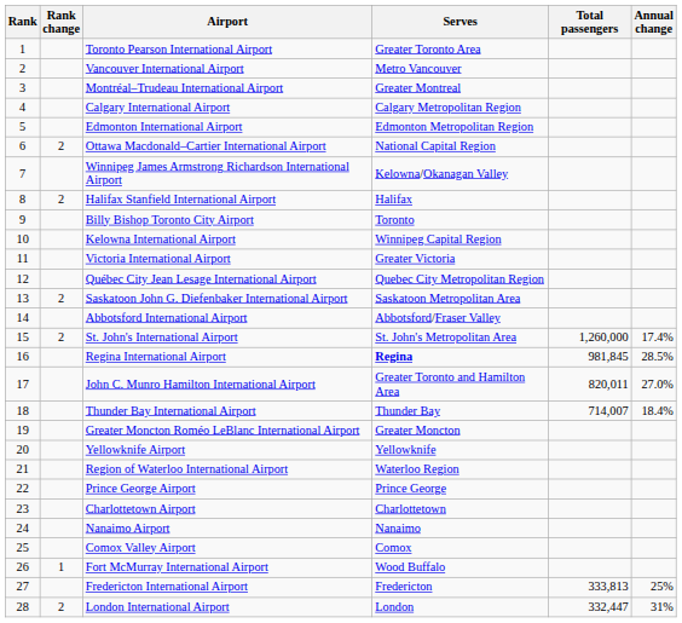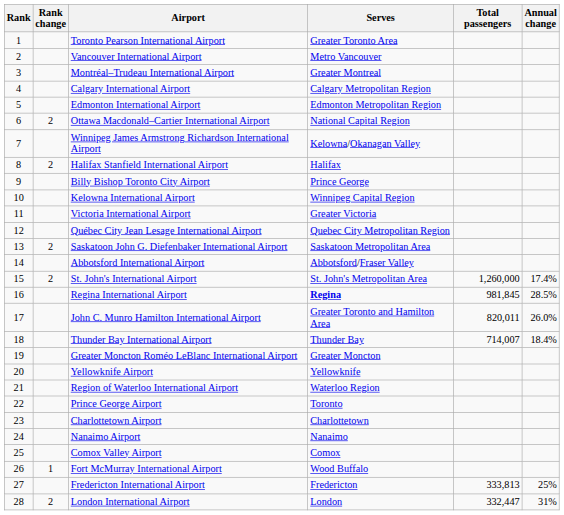 <table class="wikitable sortable">
 <tr>
 <th>Rank</th>
 <th>Rank<br>change</th>
 <th>Airport</th>
 <th>Serves</th>
 <th style="width:100px">Total<br>passengers</th>
 <th>Annual<br>change</th>
 </tr>
 <tr>
 <td style="text-align:center;">1</td>
 <td style="text-align:center;"></td>
 <td><a href='#'>Toronto Pearson International Airport</a></td>
 <td><a href='#'>Greater Toronto Area</a></td>
 <td style="text-align:right;"></td>
 <td style="text-align:right;"> </td>
 </tr>
 <tr>
 <td style="text-align:center;">2</td>
 <td style="text-align:center;"></td>
 <td><a href='#'>Vancouver International Airport</a></td>
 <td><a href='#'>Metro Vancouver</a></td>
 <td style="text-align:right;"></td>
 <td style="text-align:right;"> </td>
 </tr>
 <tr>
 <td style="text-align:center;">3</td>
 <td style="text-align:center;"></td>
 <td><a href='#'>Montréal–Trudeau International Airport</a></td>
 <td><a href='#'>Greater Montreal</a></td>
 <td style="text-align:right;"></td>
 <td style="text-align:right;"> </td>
 </tr>
 <tr>
 <td style="text-align:center;">4</td>
 <td style="text-align:center;"></td>
 <td><a href='#'>Calgary International Airport</a></td>
 <td><a href='#'>Calgary Metropolitan Region</a></td>
 <td style="text-align:right;"></td>
 <td style="text-align:right;"> </td>
 </tr>
 <tr>
 <td style="text-align:center;">5</td>
 <td style="text-align:center;"></td>
 <td><a href='#'>Edmonton International Airport</a></td>
 <td><a href='#'>Edmonton Metropolitan Region</a></td>
 <td style="text-align:right;"></td>
 <td style="text-align:right;"> </td>
 </tr>
 <tr>
 <td style="text-align:center;">6</td>
 <td style="text-align:center;">2</td>
 <td><a href='#'>Ottawa Macdonald–Cartier International Airport</a></td>
 <td><a href='#'>National Capital Region</a></td>
 <td style="text-align:right;"></td>
 <td style="text-align:right;"> </td>
 </tr>
 <tr>
 <td style="text-align:center;">7</td>
 <td style="text-align:center;"></td>
 <td><a href='#'>Winnipeg James Armstrong Richardson International Airport</a></td>
 <td><a href='#'>Kelowna</a>/<a href='#'>Okanagan Valley</a></td>
 <td style="text-align:right;"></td>
 <td style="text-align:right;"> </td>
 </tr>
 <tr>
 <td style="text-align:center;">8</td>
 <td style="text-align:center;">2</td>
 <td><a href='#'>Halifax Stanfield International Airport</a></td>
 <td><a href='#'>Halifax</a></td>
 <td style="text-align:right;"></td>
 <td style="text-align:right;"> </td>
 </tr>
 <tr>
 <td style="text-align:center;">9</td>
 <td style="text-align:center;"></td>
 <td><a href='#'>Billy Bishop Toronto City Airport</a></td>
-<td><a href='#'>Toronto</a></td>
+<td><a href='#'>Prince George</a></td>
 <td style="text-align:right;"></td>
 <td style="text-align:right;"> </td>
 </tr>
 <tr>
 <td style="text-align:center;">10</td>
 <td style="text-align:center;"></td>
 <td><a href='#'>Kelowna International Airport</a></td>
 <td><a href='#'>Winnipeg Capital Region</a></td>
 <td style="text-align:right;"></td>
 <td style="text-align:right;"> </td>
 </tr>
 <tr>
 <td style="text-align:center;">11</td>
 <td style="text-align:center;"></td>
 <td><a href='#'>Victoria International Airport</a></td>
 <td><a href='#'>Greater Victoria</a></td>
 <td style="text-align:right;"></td>
 <td style="text-align:right;"> </td>
 </tr>
 <tr>
 <td style="text-align:center;">12</td>
 <td style="text-align:center;"></td>
 <td><a href='#'>Québec City Jean Lesage International Airport</a></td>
 <td><a href='#'> Quebec City Metropolitan Region</a></td>
 <td style="text-align:right;"></td>
 <td style="text-align:right;"> </td>
 </tr>
 <tr>
 <td style="text-align:center;">13</td>
 <td style="text-align:center;">2</td>
 <td><a href='#'>Saskatoon John G. Diefenbaker International Airport</a></td>
 <td><a href='#'> Saskatoon Metropolitan Area</a></td>
 <td style="text-align:right;"></td>
 <td style="text-align:right;"> </td>
 </tr>
 <tr>
 <td style="text-align:center;">14</td>
 <td style="text-align:center;"></td>
 <td><a href='#'>Abbotsford International Airport</a></td>
 <td><a href='#'>Abbotsford</a>/<a href='#'>Fraser Valley</a></td>
 <td style="text-align:right;"></td>
 <td style="text-align:right;"> </td>
 </tr>
 <tr>
 <td style="text-align:center;">15</td>
 <td style="text-align:center;">2</td>
 <td><a href='#'>St. John's International Airport</a></td>
 <td><a href='#'> St. John's Metropolitan Area</a></td>
 <td style="text-align:right;">1,260,000</td>
 <td style="text-align:right;">17.4% </td>
 </tr>
 <tr>
 <td style="text-align:center;">16</td>
 <td style="text-align:center;"></td>
 <td><a href='#'>Regina International Airport</a></td>
 <td><strong><a href='#'>Regina</a></strong></td>
 <td style="text-align:right;">981,845</td>
 <td style="text-align:right;">28.5% </td>
 </tr>
 <tr>
 <td style="text-align:center;">17</td>
 <td style="text-align:center;"></td>
 <td><a href='#'>John C. Munro Hamilton International Airport</a></td>
 <td><a href='#'>Greater Toronto and Hamilton Area</a></td>
 <td style="text-align:right;">820,011</td>
-<td style="text-align:right;"> 27.0% </td>
+<td style="text-align:right;"> 26.0% </td>
 </tr>
 <tr>
 <td style="text-align:center;">18</td>
 <td style="text-align:center;"></td>
 <td><a href='#'>Thunder Bay International Airport</a></td>
 <td><a href='#'>Thunder Bay</a></td>
 <td style="text-align:right;">714,007</td>
 <td style="text-align:right;">18.4% </td>
 </tr>
 <tr>
 <td style="text-align:center;">19</td>
 <td style="text-align:center;"></td>
 <td><a href='#'>Greater Moncton Roméo LeBlanc International Airport</a></td>
 <td><a href='#'>Greater Moncton</a></td>
 <td style="text-align:right;"></td>
 <td style="text-align:right;"> </td>
 </tr>
 <tr>
 <td style="text-align:center;">20</td>
 <td style="text-align:center;"></td>
 <td><a href='#'>Yellowknife Airport</a></td>
 <td><a href='#'>Yellowknife</a></td>
 <td style="text-align:right;"></td>
 <td style="text-align:right;"> </td>
 </tr>
 <tr>
 <td style="text-align:center;">21</td>
 <td style="text-align:center;"></td>
 <td><a href='#'>Region of Waterloo International Airport</a></td>
 <td><a href='#'>Waterloo Region</a></td>
 <td style="text-align:right;"></td>
 <td style="text-align:right;"> </td>
 </tr>
 <tr>
 <td style="text-align:center;">22</td>
 <td style="text-align:center;"></td>
 <td><a href='#'>Prince George Airport</a></td>
-<td><a href='#'>Prince George</a></td>
+<td><a href='#'>Toronto</a></td>
 <td style="text-align:right;"></td>
 <td style="text-align:right;"> </td>
 </tr>
 <tr>
 <td style="text-align:center;">23</td>
 <td style="text-align:center;"></td>
 <td><a href='#'>Charlottetown Airport</a></td>
 <td><a href='#'>Charlottetown</a></td>
 <td style="text-align:right;"></td>
 <td style="text-align:right;"> </td>
 </tr>
 <tr>
 <td style="text-align:center;">24</td>
 <td style="text-align:center;"></td>
 <td><a href='#'>Nanaimo Airport</a></td>
 <td><a href='#'>Nanaimo</a></td>
 <td style="text-align:right;"></td>
 <td style="text-align:right;"></td>
 </tr>
 <tr>
 <td style="text-align:center;">25</td>
 <td style="text-align:center;"></td>
 <td><a href='#'>Comox Valley Airport</a></td>
 <td><a href='#'>Comox</a></td>
 <td style="text-align:right;"></td>
 <td style="text-align:right;"> </td>
 </tr>
 <tr>
 <td style="text-align:center;">26</td>
 <td style="text-align:center;">1</td>
 <td><a href='#'>Fort McMurray International Airport</a></td>
 <td><a href='#'> Wood Buffalo</a></td>
 <td style="text-align:right;"></td>
 <td style="text-align:right;"> </td>
 </tr>
 <tr>
 <td style="text-align:center;">27</td>
 <td style="text-align:center;"></td>
 <td><a href='#'>Fredericton International Airport</a></td>
 <td><a href='#'>Fredericton</a></td>
 <td style="text-align:right;">333,813</td>
 <td style="text-align:right;">25% </td>
 </tr>
 <tr>
 <td style="text-align:center;">28</td>
 <td style="text-align:center;">2</td>
 <td><a href='#'>London International Airport</a></td>
 <td><a href='#'>London</a></td>
 <td style="text-align:right;">332,447</td>
 <td style="text-align:right;">31% </td>
 </tr>
 </table>
